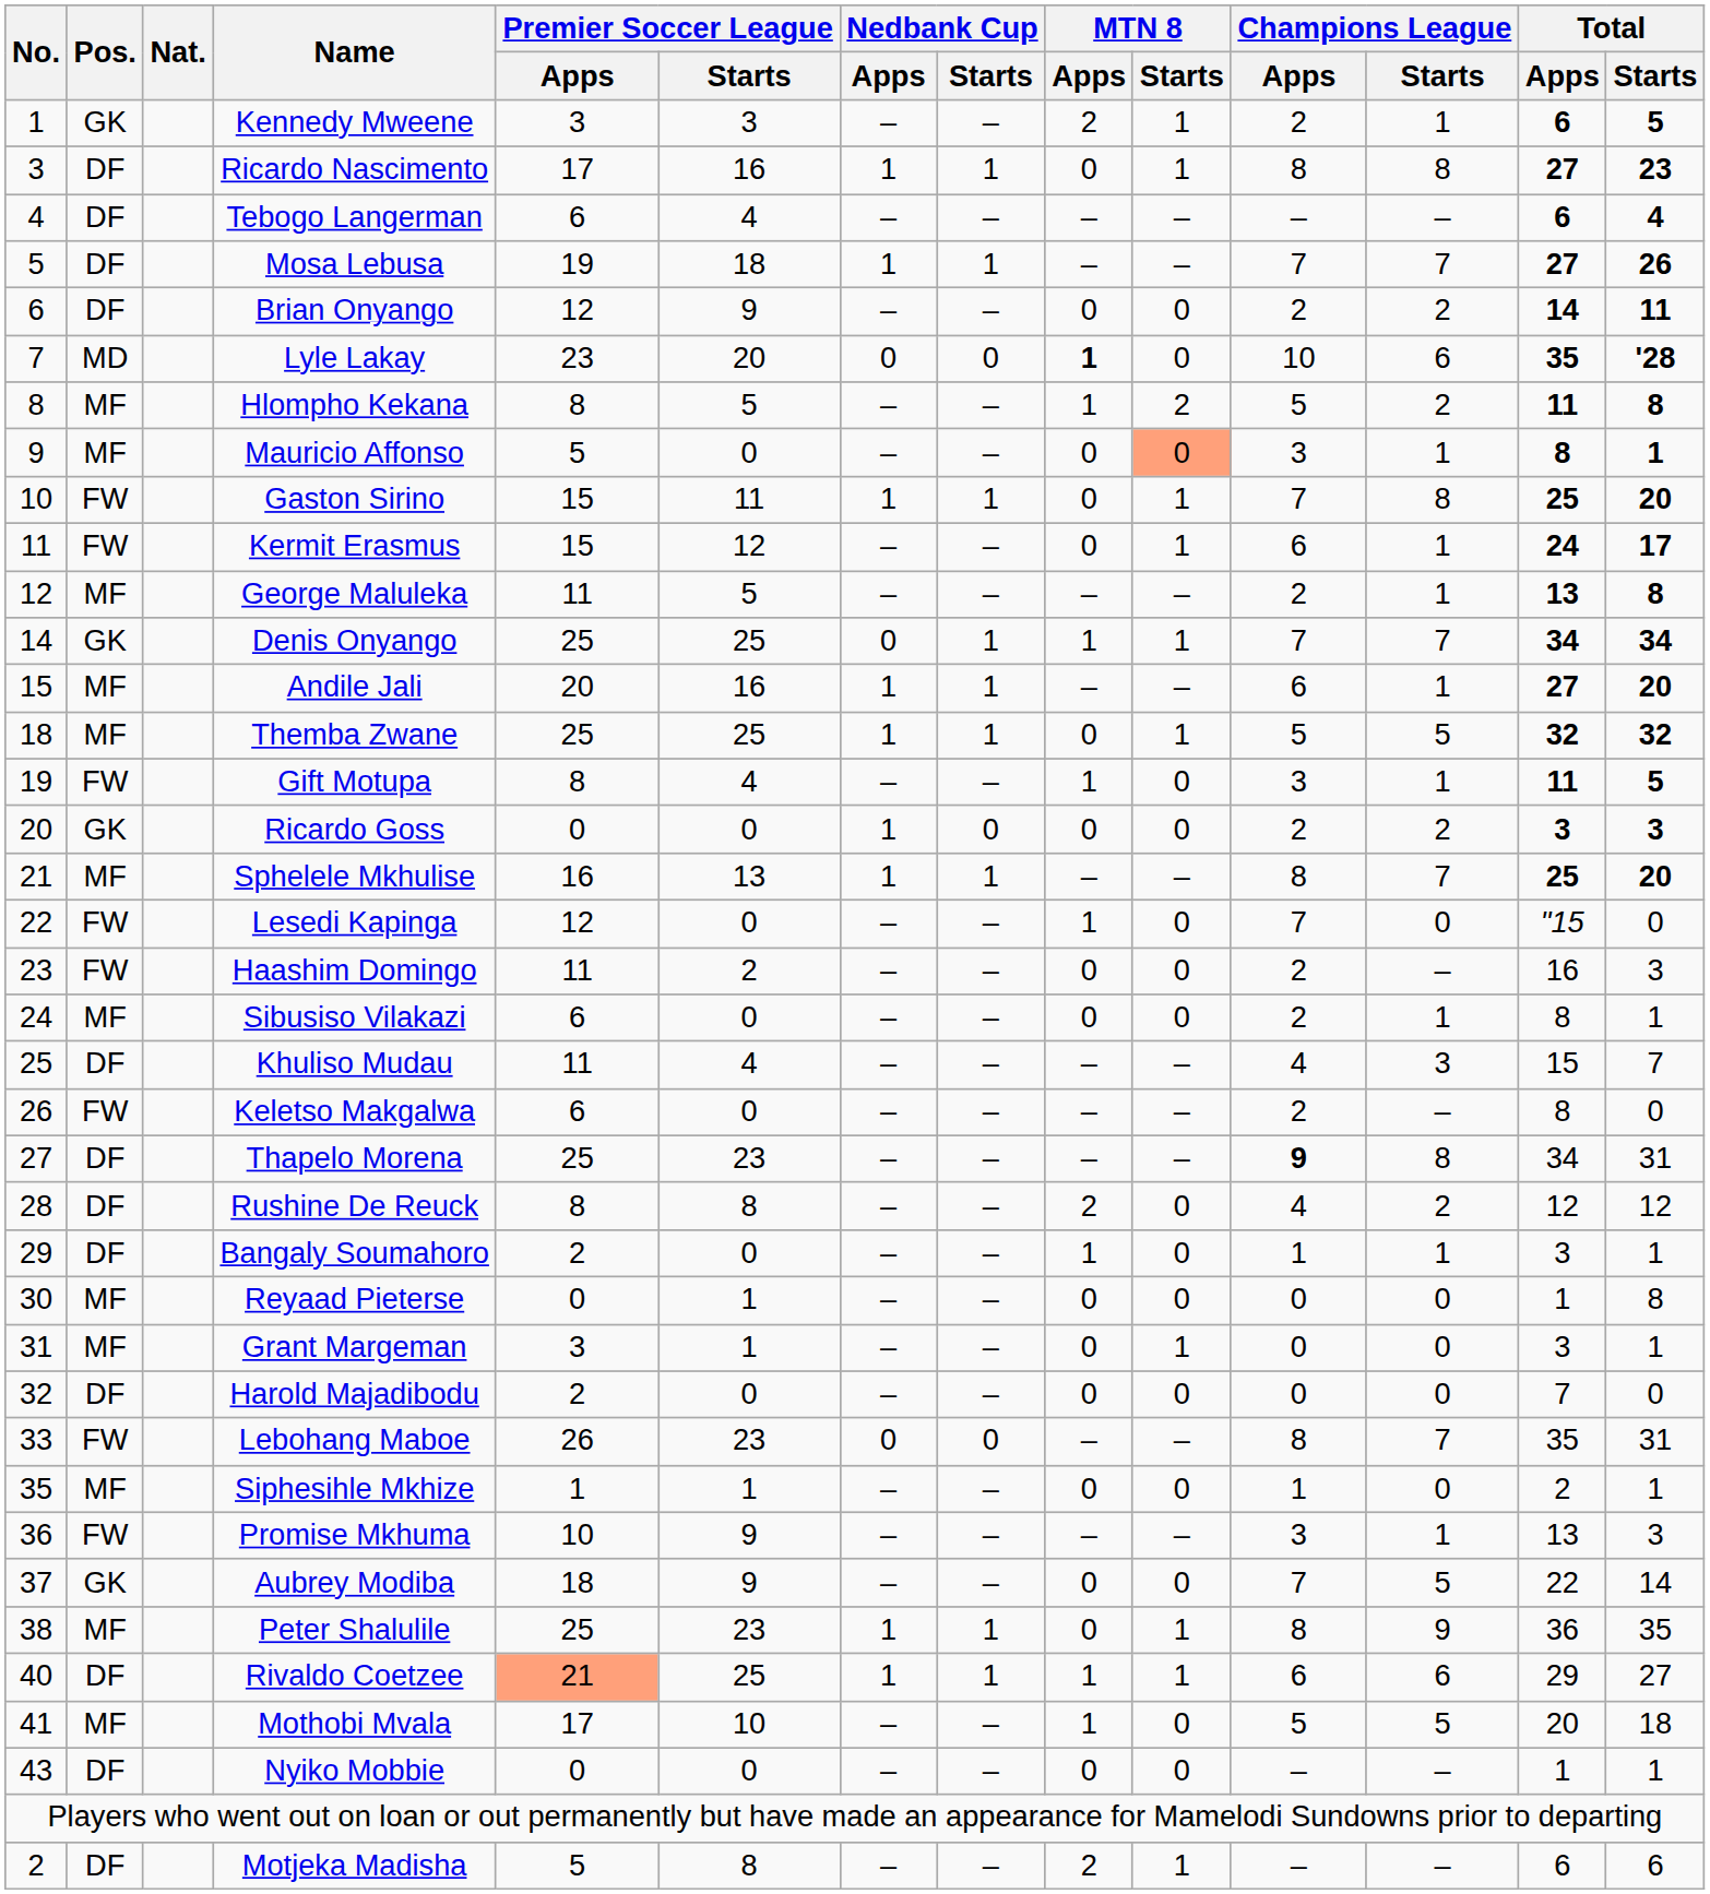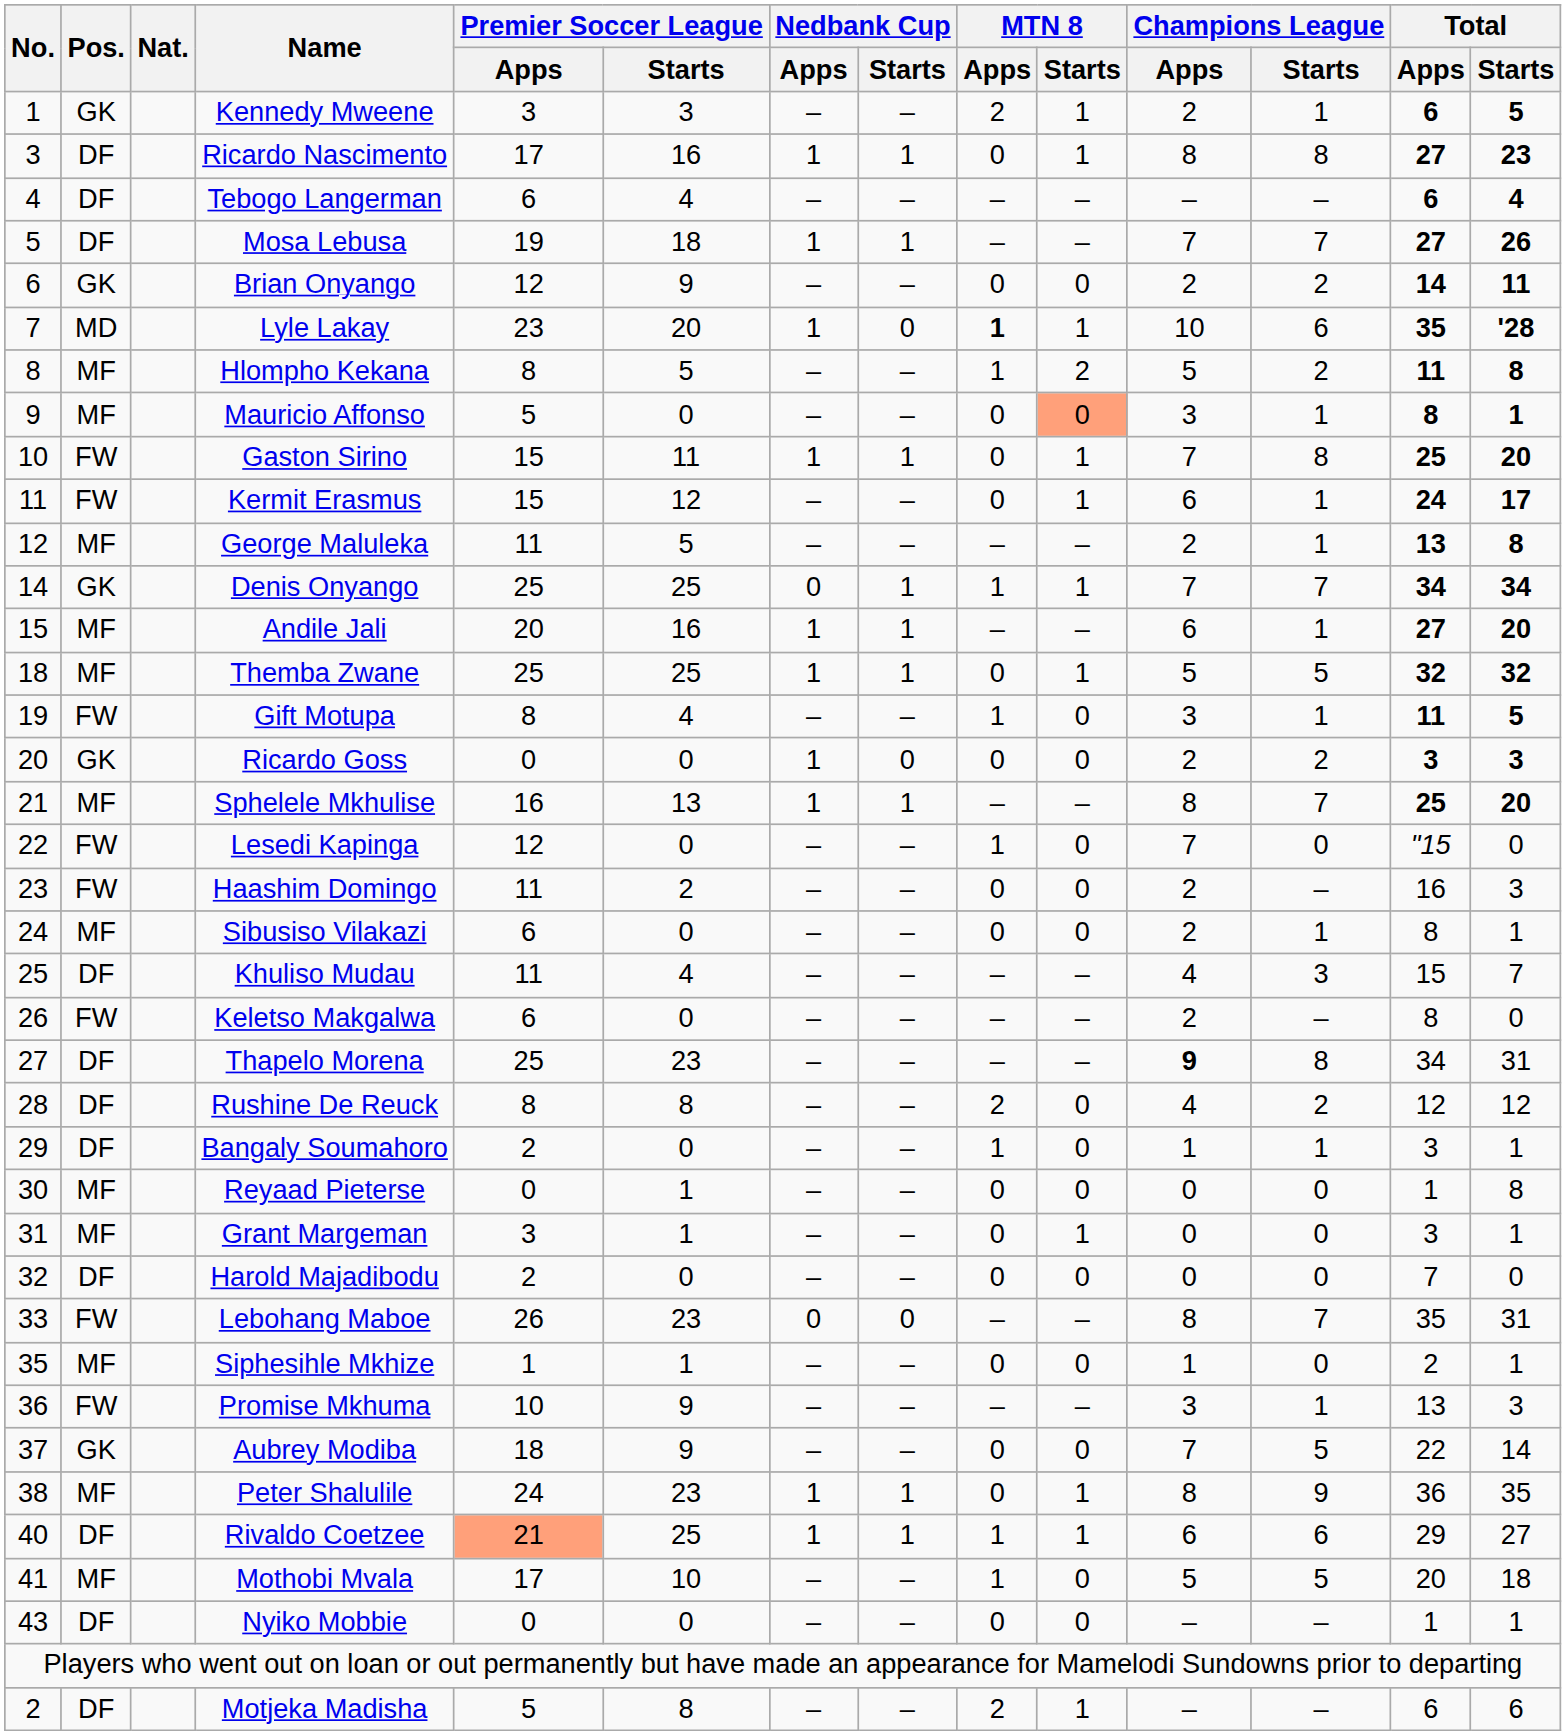 <table class="wikitable sortable" style="text-align:center">
 <tr>
 <th rowspan="2">No.</th>
 <th rowspan="2">Pos.</th>
 <th rowspan="2">Nat.</th>
 <th rowspan="2">Name</th>
 <th colspan="2"><a href='#'>Premier Soccer League</a></th>
 <th colspan="2"><a href='#'>Nedbank Cup</a></th>
 <th colspan="2"><a href='#'>MTN 8</a></th>
 <th colspan="2"><a href='#'>Champions League</a></th>
 <th colspan="2">Total</th>
 </tr>
 <tr>
 <th>Apps</th>
 <th>Starts</th>
 <th>Apps</th>
 <th>Starts</th>
 <th>Apps</th>
 <th>Starts</th>
 <th>Apps</th>
 <th>Starts</th>
 <th>Apps</th>
 <th>Starts</th>
 </tr>
 <tr>
 <td>1</td>
 <td>GK</td>
 <td></td>
 <td><a href='#'>Kennedy Mweene</a></td>
 <td>3</td>
 <td>3</td>
 <td>–</td>
 <td>–</td>
 <td>2</td>
 <td>1</td>
 <td>2</td>
 <td>1</td>
 <td><strong>6</strong></td>
 <td><strong>5</strong></td>
 </tr>
 <tr>
 <td>3</td>
 <td>DF</td>
 <td></td>
 <td><a href='#'>Ricardo Nascimento</a></td>
 <td>17</td>
 <td>16</td>
 <td>1</td>
 <td>1</td>
 <td>0</td>
 <td>1</td>
 <td>8</td>
 <td>8</td>
 <td><strong>27</strong></td>
 <td><strong>23</strong></td>
 </tr>
 <tr>
 <td>4</td>
 <td>DF</td>
 <td></td>
 <td><a href='#'>Tebogo Langerman</a></td>
 <td>6</td>
 <td>4</td>
 <td>–</td>
 <td>–</td>
 <td>–</td>
 <td>–</td>
 <td>–</td>
 <td>–</td>
 <td><strong>6</strong></td>
 <td><strong>4</strong></td>
 </tr>
 <tr>
 <td>5</td>
 <td>DF</td>
 <td></td>
 <td><a href='#'>Mosa Lebusa</a></td>
 <td>19</td>
 <td>18</td>
 <td>1</td>
 <td>1</td>
 <td>–</td>
 <td>–</td>
 <td>7</td>
 <td>7</td>
 <td><strong>27</strong></td>
 <td><strong>26</strong></td>
 </tr>
 <tr>
 <td>6</td>
-<td>DF</td>
+<td>GK</td>
 <td></td>
 <td><a href='#'>Brian Onyango</a></td>
 <td>12</td>
 <td>9</td>
 <td>–</td>
 <td>–</td>
 <td>0</td>
 <td>0</td>
 <td>2</td>
 <td>2</td>
 <td><strong>14</strong></td>
 <td><strong>11</strong></td>
 </tr>
 <tr>
 <td>7</td>
 <td>MD</td>
 <td></td>
 <td><a href='#'>Lyle Lakay</a></td>
 <td>23</td>
 <td>20</td>
-<td>0</td>
+<td>1</td>
 <td>0</td>
 <td><strong>1</strong></td>
-<td>0</td>
+<td>1</td>
 <td>10</td>
 <td>6</td>
 <td><strong>35</strong></td>
 <td><strong>'28</strong></td>
 </tr>
 <tr>
 <td>8</td>
 <td>MF</td>
 <td></td>
 <td><a href='#'>Hlompho Kekana</a></td>
 <td>8</td>
 <td>5</td>
 <td>–</td>
 <td>–</td>
 <td>1</td>
 <td>2</td>
 <td>5</td>
 <td>2</td>
 <td><strong>11</strong></td>
 <td><strong>8</strong></td>
 </tr>
 <tr>
 <td>9</td>
 <td>MF</td>
 <td></td>
 <td><a href='#'>Mauricio Affonso</a></td>
 <td>5</td>
 <td>0</td>
 <td>–</td>
 <td>–</td>
 <td>0</td>
 <td style="background: lightsalmon;">0</td>
 <td>3</td>
 <td>1</td>
 <td><strong>8</strong></td>
 <td><strong>1</strong></td>
 </tr>
 <tr>
 <td>10</td>
 <td>FW</td>
 <td></td>
 <td><a href='#'>Gaston Sirino</a></td>
 <td>15</td>
 <td>11</td>
 <td>1</td>
 <td>1</td>
 <td>0</td>
 <td>1</td>
 <td>7</td>
 <td>8</td>
 <td><strong>25</strong></td>
 <td><strong>20</strong></td>
 </tr>
 <tr>
 <td>11</td>
 <td>FW</td>
 <td></td>
 <td><a href='#'>Kermit Erasmus</a></td>
 <td>15</td>
 <td>12</td>
 <td>–</td>
 <td>–</td>
 <td>0</td>
 <td>1</td>
 <td>6</td>
 <td>1</td>
 <td><strong>24</strong></td>
 <td><strong>17</strong></td>
 </tr>
 <tr>
 <td>12</td>
 <td>MF</td>
 <td></td>
 <td><a href='#'>George Maluleka</a></td>
 <td>11</td>
 <td>5</td>
 <td>–</td>
 <td>–</td>
 <td>–</td>
 <td>–</td>
 <td>2</td>
 <td>1</td>
 <td><strong>13</strong></td>
 <td><strong>8</strong></td>
 </tr>
 <tr>
 <td>14</td>
 <td>GK</td>
 <td></td>
 <td><a href='#'>Denis Onyango</a></td>
 <td>25</td>
 <td>25</td>
 <td>0</td>
 <td>1</td>
 <td>1</td>
 <td>1</td>
 <td>7</td>
 <td>7</td>
 <td><strong>34</strong></td>
 <td><strong>34</strong></td>
 </tr>
 <tr>
 <td>15</td>
 <td>MF</td>
 <td></td>
 <td><a href='#'>Andile Jali</a></td>
 <td>20</td>
 <td>16</td>
 <td>1</td>
 <td>1</td>
 <td>–</td>
 <td>–</td>
 <td>6</td>
 <td>1</td>
 <td><strong>27</strong></td>
 <td><strong>20</strong></td>
 </tr>
 <tr>
 <td>18</td>
 <td>MF</td>
 <td></td>
 <td><a href='#'>Themba Zwane</a></td>
 <td>25</td>
 <td>25</td>
 <td>1</td>
 <td>1</td>
 <td>0</td>
 <td>1</td>
 <td>5</td>
 <td>5</td>
 <td><strong>32</strong></td>
 <td><strong>32</strong></td>
 </tr>
 <tr>
 <td>19</td>
 <td>FW</td>
 <td></td>
 <td><a href='#'>Gift Motupa</a></td>
 <td>8</td>
 <td>4</td>
 <td>–</td>
 <td>–</td>
 <td>1</td>
 <td>0</td>
 <td>3</td>
 <td>1</td>
 <td><strong>11</strong></td>
 <td><strong>5</strong></td>
 </tr>
 <tr>
 <td>20</td>
 <td>GK</td>
 <td></td>
 <td><a href='#'>Ricardo Goss</a></td>
 <td>0</td>
 <td>0</td>
 <td>1</td>
 <td>0</td>
 <td>0</td>
 <td>0</td>
 <td>2</td>
 <td>2</td>
 <td><strong>3</strong></td>
 <td><strong>3</strong></td>
 </tr>
 <tr>
 <td>21</td>
 <td>MF</td>
 <td></td>
 <td><a href='#'>Sphelele Mkhulise</a></td>
 <td>16</td>
 <td>13</td>
 <td>1</td>
 <td>1</td>
 <td>–</td>
 <td>–</td>
 <td>8</td>
 <td>7</td>
 <td><strong>25</strong></td>
 <td><strong>20</strong></td>
 </tr>
 <tr>
 <td>22</td>
 <td>FW</td>
 <td></td>
 <td><a href='#'>Lesedi Kapinga</a></td>
 <td>12</td>
 <td>0</td>
 <td>–</td>
 <td>–</td>
 <td>1</td>
 <td>0</td>
 <td>7</td>
 <td>0</td>
 <td><em>"15<strong></td>
 <td></strong>0<strong></td>
 </tr>
 <tr>
 <td>23</td>
 <td>FW</td>
 <td></td>
 <td><a href='#'>Haashim Domingo</a></td>
 <td>11</td>
 <td>2</td>
 <td>–</td>
 <td>–</td>
 <td>0</td>
 <td>0</td>
 <td>2</td>
 <td>–</td>
 <td></strong>16<strong></td>
 <td></strong>3<strong></td>
 </tr>
 <tr>
 <td>24</td>
 <td>MF</td>
 <td></td>
 <td><a href='#'>Sibusiso Vilakazi</a></td>
 <td>6</td>
 <td>0</td>
 <td>–</td>
 <td>–</td>
 <td>0</td>
 <td>0</td>
 <td>2</td>
 <td>1</td>
 <td></strong>8<strong></td>
 <td></strong>1<strong></td>
 </tr>
 <tr>
 <td>25</td>
 <td>DF</td>
 <td></td>
 <td><a href='#'>Khuliso Mudau</a></td>
 <td>11</td>
 <td>4</td>
 <td>–</td>
 <td>–</td>
 <td>–</td>
 <td>–</td>
 <td>4</td>
 <td>3</td>
 <td></strong>15<strong></td>
 <td></strong>7<strong></td>
 </tr>
 <tr>
 <td>26</td>
 <td>FW</td>
 <td></td>
 <td><a href='#'>Keletso Makgalwa</a></td>
 <td>6</td>
 <td>0</td>
 <td>–</td>
 <td>–</td>
 <td>–</td>
 <td>–</td>
 <td>2</td>
 <td>–</td>
 <td></strong>8<strong></td>
 <td></strong>0<strong></td>
 </tr>
 <tr>
 <td>27</td>
 <td>DF</td>
 <td></td>
 <td><a href='#'>Thapelo Morena</a></td>
 <td>25</td>
 <td>23</td>
 <td>–</td>
 <td>–</td>
 <td>–</td>
 <td>–</td>
 <td><strong>9</strong></td>
 <td>8</td>
 <td></strong>34<strong></td>
 <td></strong>31<strong></td>
 </tr>
 <tr>
 <td>28</td>
 <td>DF</td>
 <td></td>
 <td><a href='#'>Rushine De Reuck</a></td>
 <td>8</td>
 <td>8</td>
 <td>–</td>
 <td>–</td>
 <td>2</td>
 <td>0</td>
 <td>4</td>
 <td>2</td>
 <td></strong>12<strong></td>
 <td></strong>12<strong></td>
 </tr>
 <tr>
 <td>29</td>
 <td>DF</td>
 <td></td>
 <td><a href='#'>Bangaly Soumahoro</a></td>
 <td>2</td>
 <td>0</td>
 <td>–</td>
 <td>–</td>
 <td>1</td>
 <td>0</td>
 <td>1</td>
 <td>1</td>
 <td></strong>3<strong></td>
 <td></strong>1<strong></td>
 </tr>
 <tr>
 <td>30</td>
 <td>MF</td>
 <td></td>
 <td><a href='#'>Reyaad Pieterse</a></td>
 <td>0</td>
 <td>1</td>
 <td>–</td>
 <td>–</td>
 <td>0</td>
 <td>0</td>
 <td>0</td>
 <td>0</td>
 <td></strong>1<strong></td>
 <td></strong>8<strong></td>
 </tr>
 <tr>
 <td>31</td>
 <td>MF</td>
 <td></td>
 <td><a href='#'>Grant Margeman</a></td>
 <td>3</td>
 <td>1</td>
 <td>–</td>
 <td>–</td>
 <td>0</td>
 <td>1</td>
 <td>0</td>
 <td>0</td>
 <td></strong>3<strong></td>
 <td></strong>1<strong></td>
 </tr>
 <tr>
 <td>32</td>
 <td>DF</td>
 <td></td>
 <td><a href='#'>Harold Majadibodu</a></td>
 <td>2</td>
 <td>0</td>
 <td>–</td>
 <td>–</td>
 <td>0</td>
 <td>0</td>
 <td>0</td>
 <td>0</td>
 <td></strong>7<strong></td>
 <td></strong>0<strong></td>
 </tr>
 <tr>
 <td>33</td>
 <td>FW</td>
 <td></td>
 <td><a href='#'>Lebohang Maboe</a></td>
 <td>26</td>
 <td>23</td>
 <td>0</td>
 <td>0</td>
 <td>–</td>
 <td>–</td>
 <td>8</td>
 <td>7</td>
 <td></strong>35<strong></td>
 <td></strong>31<strong></td>
 </tr>
 <tr>
 <td>35</td>
 <td>MF</td>
 <td></td>
 <td><a href='#'>Siphesihle Mkhize</a></td>
 <td>1</td>
 <td>1</td>
 <td>–</td>
 <td>–</td>
 <td>0</td>
 <td>0</td>
 <td>1</td>
 <td>0</td>
 <td></strong>2<strong></td>
 <td></strong>1<strong></td>
 </tr>
 <tr>
 <td>36</td>
 <td>FW</td>
 <td></td>
 <td><a href='#'>Promise Mkhuma</a></td>
 <td>10</td>
 <td>9</td>
 <td>–</td>
 <td>–</td>
 <td>–</td>
 <td>–</td>
 <td>3</td>
 <td>1</td>
 <td></strong>13<strong></td>
 <td></strong>3<strong></td>
 </tr>
 <tr>
 <td>37</td>
 <td>GK</td>
 <td></td>
 <td><a href='#'>Aubrey Modiba</a></td>
 <td>18</td>
 <td>9</td>
 <td>–</td>
 <td>–</td>
 <td>0</td>
 <td>0</td>
 <td>7</td>
 <td>5</td>
 <td></strong>22<strong></td>
 <td></strong>14<strong></td>
 </tr>
 <tr>
 <td>38</td>
 <td>MF</td>
 <td></td>
 <td><a href='#'>Peter Shalulile</a></td>
-<td>25</td>
+<td>24</td>
 <td>23</td>
 <td>1</td>
 <td>1</td>
 <td>0</td>
 <td>1</td>
 <td>8</td>
 <td>9</td>
 <td></strong>36<strong></td>
 <td></strong>35<strong></td>
 </tr>
 <tr>
 <td>40</td>
 <td>DF</td>
 <td></td>
 <td><a href='#'>Rivaldo Coetzee</a></td>
 <td style="background: lightsalmon;">21</td>
 <td>25</td>
 <td>1</td>
 <td>1</td>
 <td>1</td>
 <td>1</td>
 <td>6</td>
 <td>6</td>
 <td></strong>29<strong></td>
 <td></strong>27<strong></td>
 </tr>
 <tr>
 <td>41</td>
 <td>MF</td>
 <td></td>
 <td><a href='#'>Mothobi Mvala</a></td>
 <td>17</td>
 <td>10</td>
 <td>–</td>
 <td>–</td>
 <td>1</td>
 <td>0</td>
 <td>5</td>
 <td>5</td>
 <td></strong>20<strong></td>
 <td></strong>18<strong></td>
 </tr>
 <tr>
 <td>43</td>
 <td>DF</td>
 <td></td>
 <td><a href='#'>Nyiko Mobbie</a></td>
 <td>0</td>
 <td>0</td>
 <td>–</td>
 <td>–</td>
 <td>0</td>
 <td>0</td>
 <td>–</td>
 <td>–</td>
 <td></strong>1<strong></td>
 <td></strong>1<strong></td>
 </tr>
 <tr>
 <td colspan="15"></strong>Players who went out on loan or out permanently but have made an appearance for Mamelodi Sundowns prior to departing  <strong></td>
 </tr>
 <tr>
 <td>2</td>
 <td>DF</td>
 <td></td>
 <td><a href='#'>Motjeka Madisha</a></td>
 <td>5</td>
 <td>8</td>
 <td>–</td>
 <td>–</td>
 <td>2</td>
 <td>1</td>
 <td>–</td>
 <td>–</td>
 <td></strong>6<strong></td>
 <td></strong>6<strong></td>
 </tr>
 </table>
